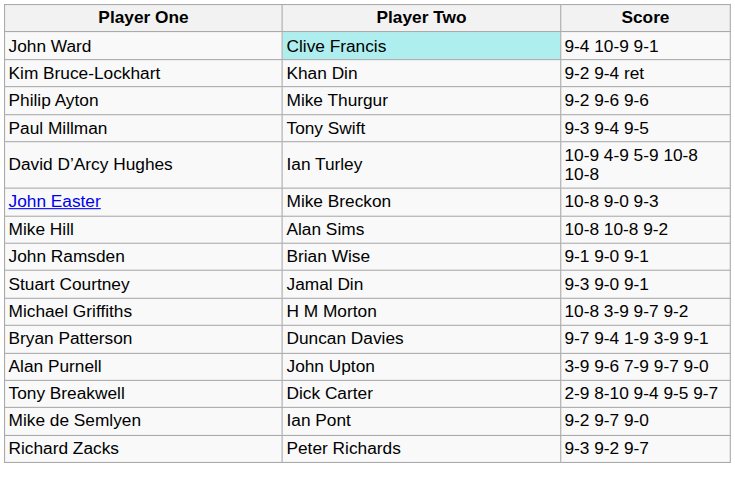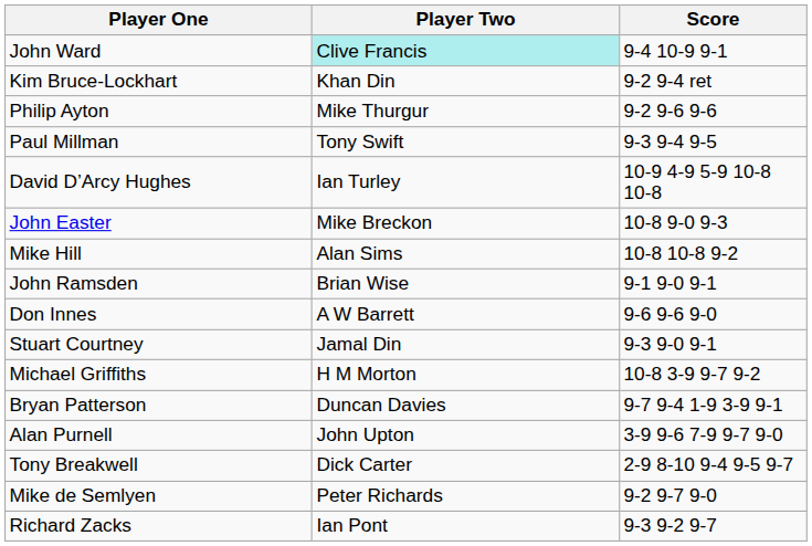 <table class="wikitable">
 <tr>
 <th width=250>Player One</th>
 <th width=250>Player Two</th>
 <th width=150>Score</th>
 </tr>
 <tr>
 <td> John Ward</td>
 <td style="background: paleturquoise;"> Clive Francis</td>
 <td>9-4 10-9 9-1</td>
 </tr>
 <tr>
 <td> Kim Bruce-Lockhart</td>
 <td> Khan Din</td>
 <td>9-2 9-4 ret</td>
 </tr>
 <tr>
 <td> Philip Ayton</td>
 <td> Mike Thurgur</td>
 <td>9-2 9-6 9-6</td>
 </tr>
 <tr>
 <td> Paul Millman</td>
 <td> Tony Swift</td>
 <td>9-3 9-4 9-5</td>
 </tr>
 <tr>
 <td> David D’Arcy Hughes</td>
 <td> Ian Turley</td>
 <td>10-9 4-9 5-9 10-8 10-8</td>
 </tr>
 <tr>
 <td> <a href='#'>John Easter</a></td>
 <td> Mike Breckon</td>
 <td>10-8 9-0 9-3</td>
 </tr>
 <tr>
 <td> Mike Hill</td>
 <td> Alan Sims</td>
 <td>10-8 10-8 9-2</td>
 </tr>
 <tr>
 <td> John Ramsden</td>
 <td>	Brian Wise</td>
 <td>9-1 9-0 9-1</td>
 </tr>
 <tr>
+<td> Don Innes</td>
+<td> A W Barrett</td>
+<td>9-6 9-6 9-0</td>
+</tr>
+<tr>
 <td> Stuart Courtney</td>
 <td> Jamal Din</td>
 <td>9-3 9-0 9-1</td>
 </tr>
 <tr>
 <td> Michael Griffiths</td>
 <td> H M Morton</td>
 <td>10-8 3-9 9-7 9-2</td>
 </tr>
 <tr>
 <td> Bryan Patterson</td>
 <td> Duncan Davies</td>
 <td>9-7 9-4 1-9 3-9 9-1</td>
 </tr>
 <tr>
 <td> Alan Purnell</td>
 <td> John Upton</td>
 <td>3-9 9-6 7-9 9-7 9-0</td>
 </tr>
 <tr>
 <td> Tony Breakwell</td>
 <td> Dick Carter</td>
 <td>2-9 8-10 9-4 9-5 9-7</td>
 </tr>
 <tr>
 <td> Mike de Semlyen</td>
-<td> Ian Pont</td>
+<td> Peter Richards</td>
 <td>9-2 9-7 9-0</td>
 </tr>
 <tr>
 <td> Richard Zacks</td>
-<td> Peter Richards</td>
+<td> Ian Pont</td>
 <td>9-3 9-2 9-7</td>
 </tr>
 </table>
